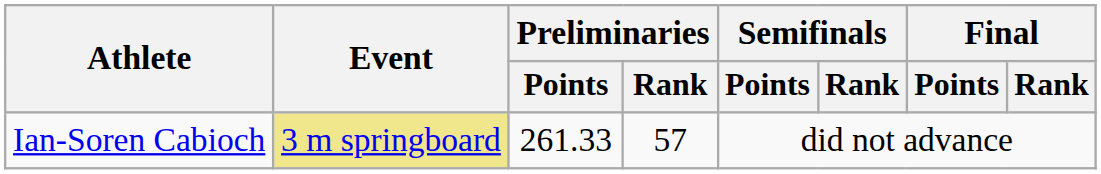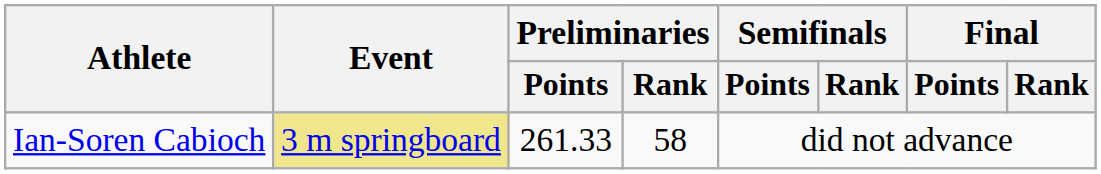 <table class=wikitable style="font-size:90%;">
 <tr>
 <th rowspan="2">Athlete</th>
 <th rowspan="2">Event</th>
 <th colspan="2">Preliminaries</th>
 <th colspan="2">Semifinals</th>
 <th colspan="2">Final</th>
 </tr>
 <tr style="font-size:95%">
 <th>Points</th>
 <th>Rank</th>
 <th>Points</th>
 <th>Rank</th>
 <th>Points</th>
 <th>Rank</th>
 </tr>
 <tr align=center>
 <td align=left><a href='#'>Ian-Soren Cabioch</a></td>
 <td align=left style="background: khaki;"><a href='#'>3 m springboard</a></td>
 <td>261.33</td>
-<td>57</td>
+<td>58</td>
 <td colspan=4>did not advance</td>
 </tr>
 </table>
